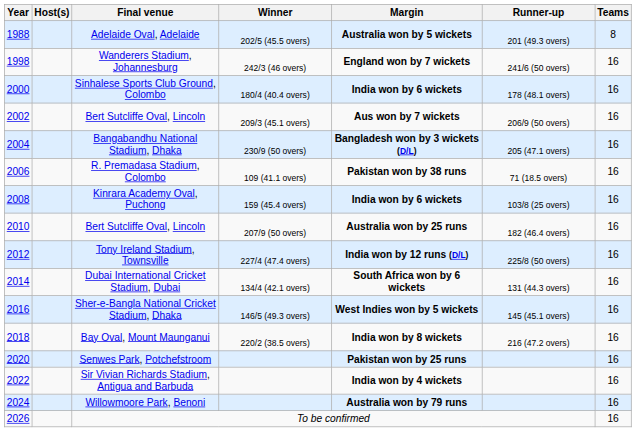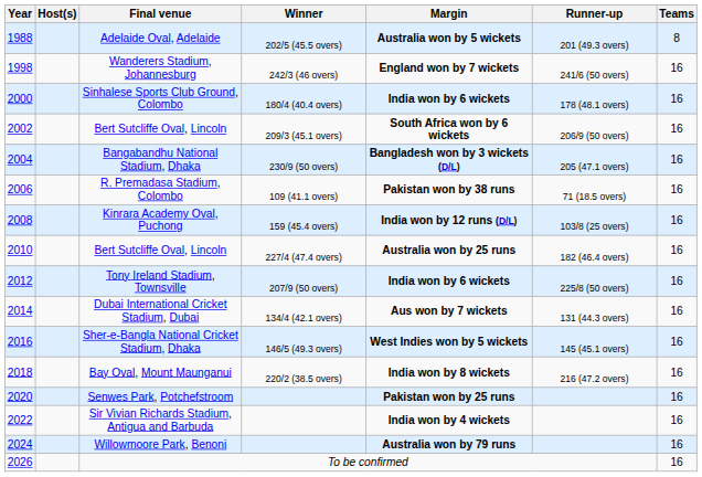 <table class="wikitable sortable" style="font-size:90%; width: 100%; text-align: center">
 <tr>
 <th>Year</th>
 <th>Host(s)</th>
 <th>Final venue</th>
 <th width="18%">Winner</th>
 <th width="24%">Margin</th>
 <th width="18%">Runner-up</th>
 <th>Teams</th>
 </tr>
 <tr style="background:#ddeeff">
 <td><a href='#'>1988</a></td>
 <td></td>
 <td><a href='#'>Adelaide Oval</a>, <a href='#'>Adelaide</a></td>
 <td><br><small>202/5 (45.5 overs)</small></td>
 <td><strong>Australia won by 5 wickets</strong><br></td>
 <td><br><small>201 (49.3 overs)</small></td>
 <td>8</td>
 </tr>
 <tr>
 <td><a href='#'>1998</a></td>
 <td></td>
 <td><a href='#'>Wanderers Stadium</a>, <a href='#'>Johannesburg</a></td>
 <td><br><small>242/3 (46 overs)</small></td>
 <td><strong>England won by 7 wickets</strong><br></td>
 <td><br><small>241/6 (50 overs)</small></td>
 <td>16</td>
 </tr>
 <tr style="background:#ddeeff">
 <td><a href='#'>2000</a></td>
 <td></td>
 <td><a href='#'>Sinhalese Sports Club Ground</a>, <a href='#'>Colombo</a></td>
 <td><br><small>180/4 (40.4 overs)</small></td>
 <td><strong>India won by 6 wickets</strong><br></td>
 <td><br><small>178 (48.1 overs)</small></td>
 <td>16</td>
 </tr>
 <tr>
 <td><a href='#'>2002</a></td>
 <td></td>
 <td><a href='#'>Bert Sutcliffe Oval</a>, <a href='#'>Lincoln</a></td>
 <td><br><small>209/3 (45.1 overs)</small></td>
-<td><strong>Aus won by 7 wickets</strong><br></td>
+<td><strong>South Africa won by 6 wickets</strong><br></td>
 <td><br><small>206/9 (50 overs)</small></td>
 <td>16</td>
 </tr>
 <tr style="background:#ddeeff">
 <td><a href='#'>2004</a></td>
 <td></td>
 <td><a href='#'>Bangabandhu National Stadium</a>, <a href='#'>Dhaka</a></td>
 <td><br><small>230/9 (50 overs)</small></td>
 <td><strong>Bangladesh won by 3 wickets <small> (<a href='#'>D/L</a>) </small></strong> <br></td>
 <td><br><small>205 (47.1 overs)</small></td>
 <td>16</td>
 </tr>
 <tr>
 <td><a href='#'>2006</a></td>
 <td></td>
 <td><a href='#'>R. Premadasa Stadium</a>, <a href='#'>Colombo</a></td>
 <td><br><small>109 (41.1 overs)</small></td>
 <td><strong>Pakistan won by 38 runs</strong><br></td>
 <td><br><small>71 (18.5 overs)</small></td>
 <td>16</td>
 </tr>
 <tr style="background:#ddeeff">
 <td><a href='#'>2008</a></td>
 <td></td>
 <td><a href='#'>Kinrara Academy Oval</a>, <a href='#'>Puchong</a></td>
 <td><br><small>159 (45.4 overs)</small></td>
-<td><strong>India won by 6 wickets</strong><br></td>
+<td><strong>India won by 12 runs <small>(<a href='#'>D/L</a>)</small></strong><br></td>
 <td><br><small>103/8 (25 overs)</small></td>
 <td>16</td>
 </tr>
 <tr>
 <td><a href='#'>2010</a></td>
 <td></td>
 <td><a href='#'>Bert Sutcliffe Oval</a>, <a href='#'>Lincoln</a></td>
-<td><br><small>207/9 (50 overs)</small></td>
+<td><br><small>227/4 (47.4 overs)</small></td>
 <td><strong>Australia won by 25 runs</strong><br></td>
 <td><br><small>182 (46.4 overs)</small></td>
 <td>16</td>
 </tr>
 <tr style="background:#ddeeff">
 <td><a href='#'>2012</a></td>
 <td></td>
 <td><a href='#'>Tony Ireland Stadium</a>, <a href='#'>Townsville</a></td>
-<td><br><small>227/4 (47.4 overs)</small></td>
-<td><strong>India won by 12 runs <small>(<a href='#'>D/L</a>)</small></strong><br></td>
+<td><br><small>207/9 (50 overs)</small></td>
+<td><strong>India won by 6 wickets</strong><br></td>
 <td><br><small>225/8 (50 overs)</small></td>
 <td>16</td>
 </tr>
 <tr>
 <td><a href='#'>2014</a></td>
 <td></td>
 <td><a href='#'>Dubai International Cricket Stadium</a>, <a href='#'>Dubai</a></td>
 <td><br><small>134/4 (42.1 overs)</small></td>
-<td><strong>South Africa won by 6 wickets</strong><br></td>
+<td><strong>Aus won by 7 wickets</strong><br></td>
 <td><br><small>131 (44.3 overs)</small></td>
 <td>16</td>
 </tr>
 <tr style="background:#ddeeff">
 <td><a href='#'>2016</a></td>
 <td></td>
 <td><a href='#'>Sher-e-Bangla National Cricket Stadium</a>, <a href='#'>Dhaka</a></td>
 <td><br><small>146/5 (49.3 overs)</small></td>
 <td><strong>West Indies won by 5 wickets</strong><br></td>
 <td><br><small>145 (45.1 overs)</small></td>
 <td>16</td>
 </tr>
 <tr>
 <td><a href='#'>2018</a></td>
 <td></td>
 <td><a href='#'>Bay Oval</a>, <a href='#'>Mount Maunganui</a></td>
 <td><br><small>220/2 (38.5 overs)</small></td>
 <td><strong>India won by 8 wickets</strong><br></td>
 <td><br><small>216 (47.2 overs)</small></td>
 <td>16</td>
 </tr>
 <tr style="background:#ddeeff">
 <td><a href='#'>2020</a></td>
 <td></td>
 <td><a href='#'>Senwes Park</a>, <a href='#'>Potchefstroom</a></td>
 <td> <br> </td>
 <td><strong>Pakistan won by 25 runs</strong><br></td>
 <td><br></td>
 <td>16</td>
 </tr>
 <tr>
 <td><a href='#'>2022</a></td>
 <td></td>
 <td><a href='#'>Sir Vivian Richards Stadium</a>, <a href='#'>Antigua and Barbuda</a></td>
 <td> <br> </td>
 <td><strong>India won by 4 wickets</strong><br></td>
 <td><br></td>
 <td>16</td>
 </tr>
 <tr style="background:#ddeeff">
 <td><a href='#'>2024</a></td>
 <td></td>
 <td><a href='#'>Willowmoore Park</a>, <a href='#'>Benoni</a></td>
 <td> <br></td>
 <td><strong>Australia won by 79 runs</strong> <br></td>
 <td><br></td>
 <td>16</td>
 </tr>
 <tr>
 <td><a href='#'>2026</a></td>
 <td><br></td>
 <td colspan="4"><em>To be confirmed</em></td>
 <td>16</td>
 </tr>
 </table>
